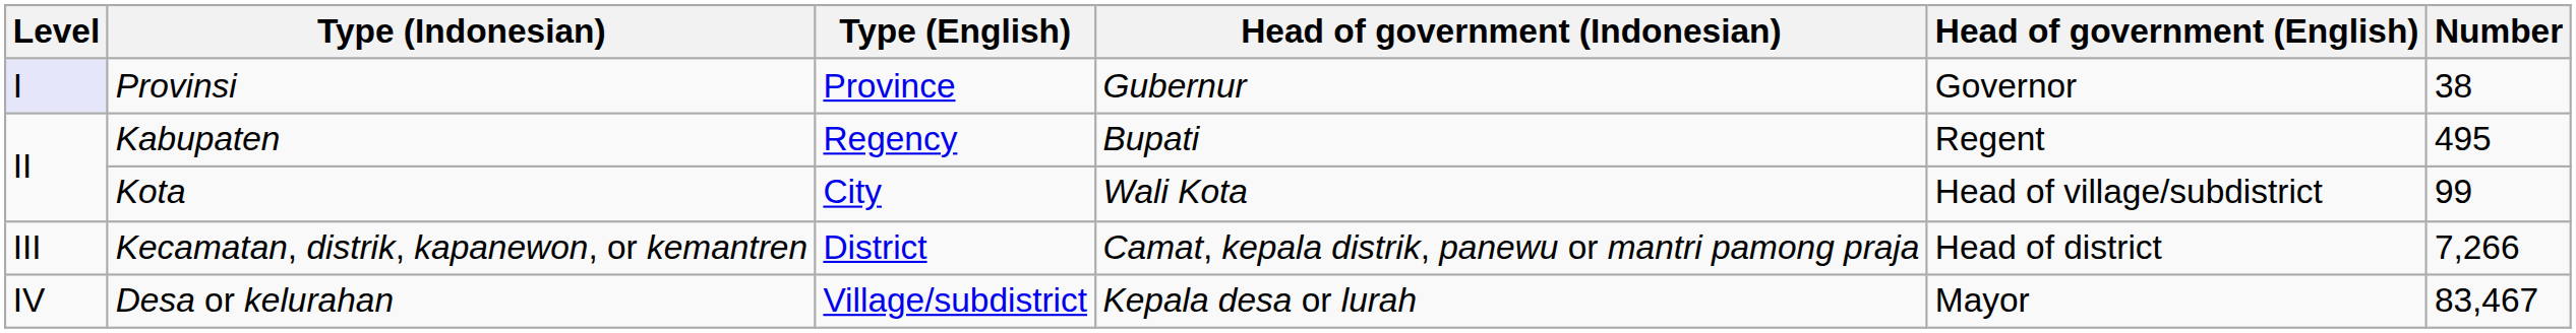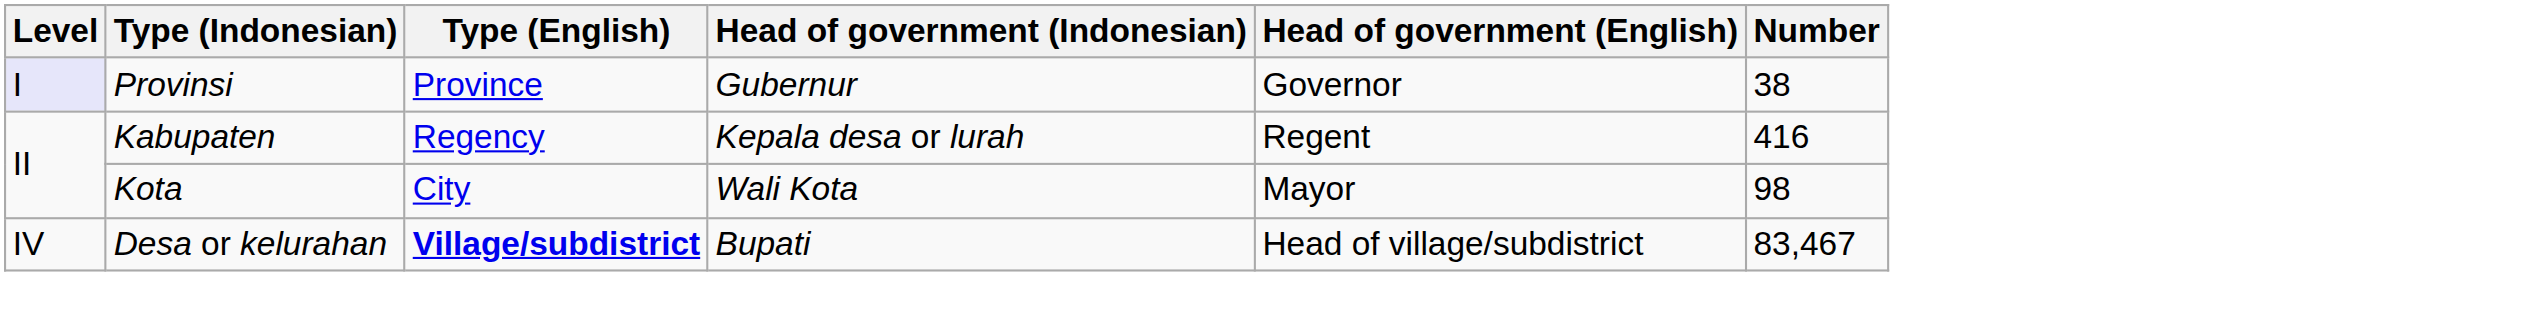 <table class="wikitable">
 <tr>
 <th>Level</th>
 <th>Type (Indonesian)</th>
 <th>Type (English)</th>
 <th>Head of government (Indonesian)</th>
 <th>Head of government (English)</th>
 <th>Number</th>
 </tr>
 <tr>
 <td style="background: lavender;">I</td>
 <td><em>Provinsi</em></td>
 <td><a href='#'>Province</a></td>
 <td><em>Gubernur</em></td>
 <td>Governor</td>
 <td>38</td>
 </tr>
 <tr>
 <td rowspan=2>II</td>
 <td><em>Kabupaten</em></td>
 <td><a href='#'>Regency</a></td>
-<td><em>Bupati</em></td>
+<td><em>Kepala desa</em> or <em>lurah</em></td>
 <td>Regent</td>
-<td>495</td>
+<td>416</td>
 </tr>
 <tr>
 <td><em>Kota</em></td>
 <td><a href='#'>City</a></td>
 <td><em>Wali Kota</em></td>
-<td>Head of village/subdistrict</td>
-<td>99</td>
-</tr>
-<tr>
-<td>III</td>
-<td><em>Kecamatan</em>, <em>distrik</em>, <em>kapanewon</em>, or <em>kemantren</em></td>
-<td><a href='#'>District</a></td>
-<td><em>Camat</em>, <em>kepala distrik</em>, <em>panewu</em> or <em>mantri pamong praja</em></td>
-<td>Head of district</td>
-<td>7,266</td>
+<td>Mayor</td>
+<td>98</td>
 </tr>
 <tr>
 <td>IV</td>
 <td><em>Desa</em> or <em>kelurahan</em></td>
-<td><a href='#'>Village/subdistrict</a></td>
-<td><em>Kepala desa</em> or <em>lurah</em></td>
-<td>Mayor</td>
+<td><strong><a href='#'>Village/subdistrict</a></strong></td>
+<td><em>Bupati</em></td>
+<td>Head of village/subdistrict</td>
 <td>83,467</td>
 </tr>
 </table>
